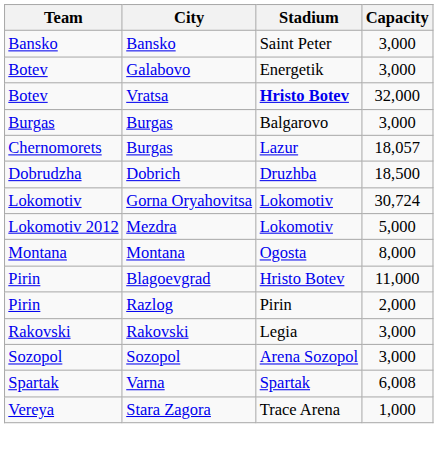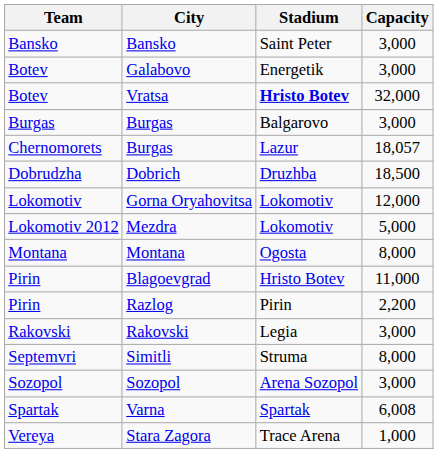 <table class="wikitable sortable">
 <tr>
 <th>Team</th>
 <th>City</th>
 <th>Stadium</th>
 <th>Capacity</th>
 </tr>
 <tr>
 <td><a href='#'>Bansko</a></td>
 <td><a href='#'>Bansko</a></td>
 <td>Saint Peter</td>
 <td align=center>3,000</td>
 </tr>
 <tr>
 <td><a href='#'>Botev</a></td>
 <td><a href='#'>Galabovo</a></td>
 <td>Energetik</td>
 <td align=center>3,000</td>
 </tr>
 <tr>
 <td><a href='#'>Botev</a></td>
 <td><a href='#'>Vratsa</a></td>
 <td><strong><a href='#'>Hristo Botev</a></strong></td>
 <td align=center>32,000</td>
 </tr>
 <tr>
 <td><a href='#'>Burgas</a></td>
 <td><a href='#'>Burgas</a></td>
 <td>Balgarovo</td>
 <td align=center>3,000</td>
 </tr>
 <tr>
 <td><a href='#'>Chernomorets</a></td>
 <td><a href='#'>Burgas</a></td>
 <td><a href='#'>Lazur</a></td>
 <td align=center>18,057</td>
 </tr>
 <tr>
 <td><a href='#'>Dobrudzha</a></td>
 <td><a href='#'>Dobrich</a></td>
 <td><a href='#'>Druzhba</a></td>
 <td align=center>18,500</td>
 </tr>
 <tr>
 <td><a href='#'>Lokomotiv</a></td>
 <td><a href='#'>Gorna Oryahovitsa</a></td>
 <td><a href='#'>Lokomotiv</a></td>
-<td align=center>30,724</td>
+<td align=center>12,000</td>
 </tr>
 <tr>
 <td><a href='#'>Lokomotiv 2012</a></td>
 <td><a href='#'>Mezdra</a></td>
 <td><a href='#'>Lokomotiv</a></td>
 <td align=center>5,000</td>
 </tr>
 <tr>
 <td><a href='#'>Montana</a></td>
 <td><a href='#'>Montana</a></td>
 <td><a href='#'>Ogosta</a></td>
 <td align="center">8,000</td>
 </tr>
 <tr>
 <td><a href='#'>Pirin</a></td>
 <td><a href='#'>Blagoevgrad</a></td>
 <td><a href='#'>Hristo Botev</a></td>
 <td align=center>11,000</td>
 </tr>
 <tr>
 <td><a href='#'>Pirin</a></td>
 <td><a href='#'>Razlog</a></td>
 <td>Pirin</td>
-<td align=center>2,000</td>
+<td align=center>2,200</td>
 </tr>
 <tr>
 <td><a href='#'>Rakovski</a></td>
 <td><a href='#'>Rakovski</a></td>
 <td>Legia</td>
 <td align=center>3,000</td>
+</tr>
+<tr>
+<td><a href='#'>Septemvri</a></td>
+<td><a href='#'>Simitli</a></td>
+<td>Struma</td>
+<td align=center>8,000</td>
 </tr>
 <tr>
 <td><a href='#'>Sozopol</a></td>
 <td><a href='#'>Sozopol</a></td>
 <td><a href='#'>Arena Sozopol</a></td>
 <td align=center>3,000</td>
 </tr>
 <tr>
 <td><a href='#'>Spartak</a></td>
 <td><a href='#'>Varna</a></td>
 <td><a href='#'>Spartak</a></td>
 <td align="center">6,008</td>
 </tr>
 <tr>
 <td><a href='#'>Vereya</a></td>
 <td><a href='#'>Stara Zagora</a></td>
 <td>Trace Arena</td>
 <td align="center">1,000</td>
 </tr>
 </table>
